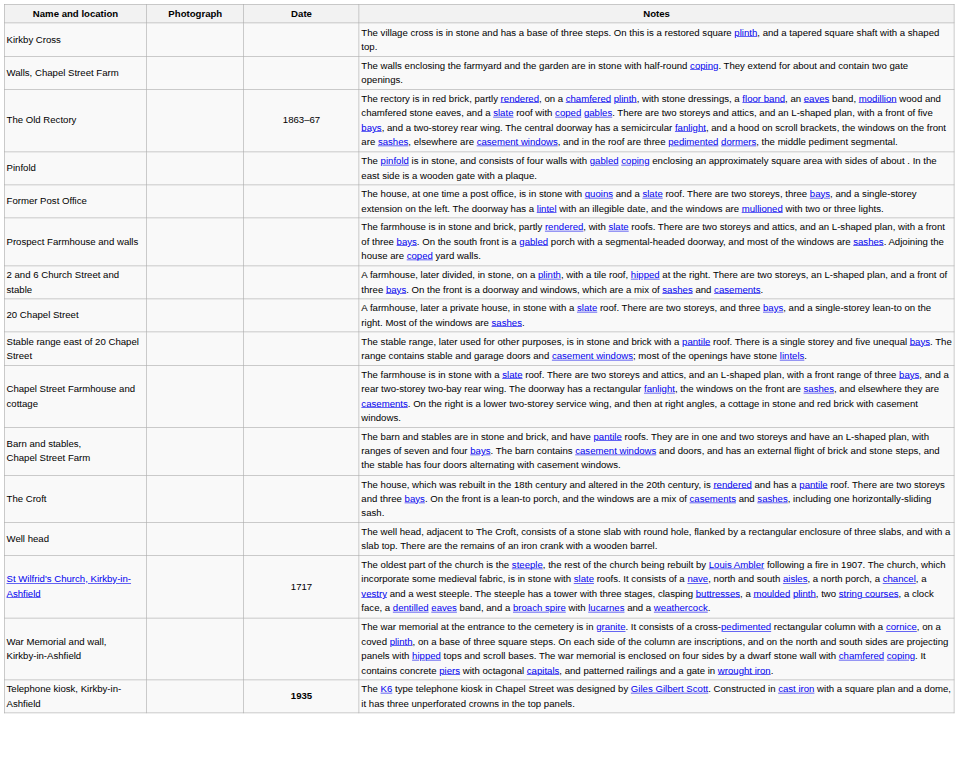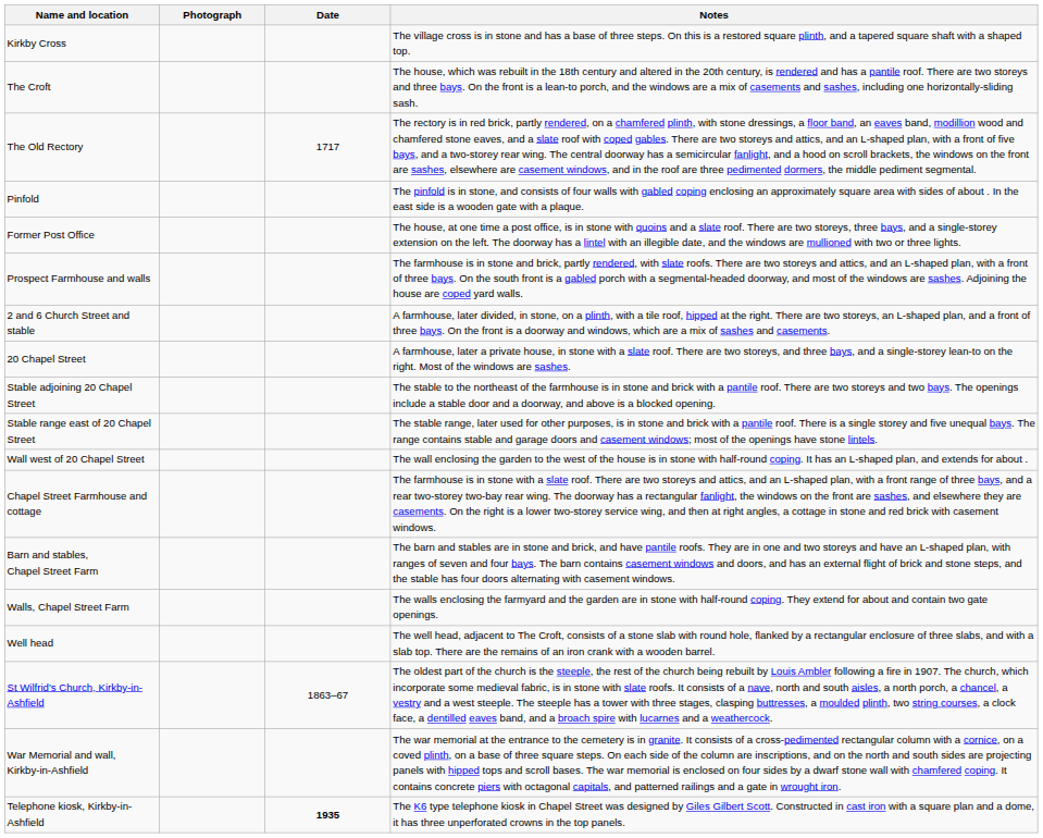 <table class="wikitable sortable plainrowheaders" style="width:100%; border:0px; text-align:left; line-height:150%">
 <tr>
 <th scope="col"  style="width:150px">Name and location</th>
 <th scope="col"  style="width:100px" class="unsortable">Photograph</th>
 <th scope="col"  style="width:120px">Date</th>
 <th scope="col"  style="width:650px" class="unsortable">Notes</th>
 </tr>
 <tr>
 <td>Kirkby Cross<br><small></small></td>
 <td></td>
 <td align="center"></td>
 <td>The village cross is in stone and has a base of three steps.  On this is a restored square <a href='#'>plinth</a>, and a tapered square shaft with a shaped top.</td>
 </tr>
 <tr>
-<td>Walls, Chapel Street Farm<br><small></small></td>
+<td>The Croft<br><small></small></td>
 <td></td>
 <td align="center"></td>
-<td>The walls enclosing the farmyard and the garden are in stone with half-round <a href='#'>coping</a>.  They extend for about  and contain two gate openings.</td>
+<td>The house, which was rebuilt in the 18th century and altered in the 20th century, is <a href='#'>rendered</a> and has a <a href='#'>pantile</a> roof.  There are two storeys and three <a href='#'>bays</a>.  On the front is a lean-to porch, and the windows are a mix of <a href='#'>casements</a> and <a href='#'>sashes</a>, including one horizontally-sliding sash.</td>
 </tr>
 <tr>
 <td>The Old Rectory<br><small></small></td>
 <td></td>
-<td align="center">1863–67</td>
+<td align="center">1717</td>
 <td>The rectory is in red brick, partly <a href='#'>rendered</a>, on a <a href='#'>chamfered</a> <a href='#'>plinth</a>, with stone dressings, a <a href='#'>floor band</a>, an <a href='#'>eaves</a> band, <a href='#'>modillion</a> wood and chamfered stone eaves, and a <a href='#'>slate</a> roof with <a href='#'>coped</a> <a href='#'>gables</a>.  There are two storeys and attics, and an L-shaped plan, with a front of five <a href='#'>bays</a>, and a two-storey rear wing.  The central doorway has a semicircular <a href='#'>fanlight</a>, and a hood on scroll brackets, the windows on the front are <a href='#'>sashes</a>, elsewhere are <a href='#'>casement windows</a>, and in the roof are three <a href='#'>pedimented</a> <a href='#'>dormers</a>, the middle pediment segmental.</td>
 </tr>
 <tr>
 <td>Pinfold<br><small></small></td>
 <td></td>
 <td align="center"></td>
 <td>The <a href='#'>pinfold</a> is in stone, and consists of four walls with <a href='#'>gabled</a> <a href='#'>coping</a> enclosing an approximately square area with sides of about .  In the east side is a wooden gate with a plaque.</td>
 </tr>
 <tr>
 <td>Former Post Office<br><small></small></td>
 <td></td>
 <td align="center"></td>
 <td>The house, at one time a post office, is in stone with <a href='#'>quoins</a> and a <a href='#'>slate</a> roof.  There are two storeys, three <a href='#'>bays</a>, and a single-storey extension on the left.  The doorway has a <a href='#'>lintel</a> with an illegible date, and the windows are <a href='#'>mullioned</a> with two or three lights.</td>
 </tr>
 <tr>
 <td>Prospect Farmhouse and walls<br><small></small></td>
 <td></td>
 <td align="center"></td>
 <td>The farmhouse is in stone and brick, partly <a href='#'>rendered</a>, with <a href='#'>slate</a> roofs.  There are two storeys and attics, and an L-shaped plan, with a front of three <a href='#'>bays</a>.  On the south front is a <a href='#'>gabled</a> porch with a segmental-headed doorway, and most of the windows are <a href='#'>sashes</a>.  Adjoining the house are <a href='#'>coped</a> yard walls.</td>
 </tr>
 <tr>
 <td>2 and 6 Church Street and stable<br><small></small></td>
 <td></td>
 <td align="center"></td>
 <td>A farmhouse, later divided, in stone, on a <a href='#'>plinth</a>, with a tile roof, <a href='#'>hipped</a> at the right.  There are two storeys, an L-shaped plan, and a front of three <a href='#'>bays</a>.  On the front is a doorway and windows, which are a mix of <a href='#'>sashes</a> and <a href='#'>casements</a>.</td>
 </tr>
 <tr>
 <td>20 Chapel Street<br><small></small></td>
 <td></td>
 <td align="center"></td>
 <td>A farmhouse, later a private house, in stone with a <a href='#'>slate</a> roof.  There are two storeys, and three <a href='#'>bays</a>, and a single-storey lean-to on the right.  Most of the windows are <a href='#'>sashes</a>.</td>
 </tr>
 <tr>
+<td>Stable adjoining 20 Chapel Street<br><small></small></td>
+<td></td>
+<td align="center"></td>
+<td>The stable to the northeast of the farmhouse is in stone and brick with a <a href='#'>pantile</a> roof.  There are two storeys and two <a href='#'>bays</a>.  The openings include a stable door and a doorway, and above is a blocked opening.</td>
+</tr>
+<tr>
 <td>Stable range east of 20 Chapel Street<br><small></small></td>
 <td></td>
 <td align="center"></td>
 <td>The stable range, later used for other purposes, is in stone and brick with a <a href='#'>pantile</a> roof.  There is a single storey and five unequal <a href='#'>bays</a>.  The range contains stable and garage doors and <a href='#'>casement windows</a>; most of the openings have stone <a href='#'>lintels</a>.</td>
+</tr>
+<tr>
+<td>Wall west of 20 Chapel Street<br><small></small></td>
+<td></td>
+<td align="center"></td>
+<td>The wall enclosing the garden to the west of the house is in stone with half-round <a href='#'>coping</a>.  It has an L-shaped plan, and extends for about .</td>
 </tr>
 <tr>
 <td>Chapel Street Farmhouse and cottage<br><small></small></td>
 <td></td>
 <td align="center"></td>
 <td>The farmhouse is in stone with a <a href='#'>slate</a> roof.  There are two storeys and attics, and an L-shaped plan, with a front range of three <a href='#'>bays</a>, and a rear two-storey two-bay rear wing.  The doorway has a rectangular <a href='#'>fanlight</a>, the windows on the front are <a href='#'>sashes</a>, and elsewhere they are <a href='#'>casements</a>.  On the right is a lower two-storey service wing, and then at right angles, a cottage in stone and red brick with casement windows.</td>
 </tr>
 <tr>
 <td>Barn and stables,<br>Chapel Street Farm<br><small></small></td>
 <td></td>
 <td align="center"></td>
 <td>The barn and stables are in stone and brick, and have <a href='#'>pantile</a> roofs.  They are in one and two storeys and have an L-shaped plan, with ranges of seven and four <a href='#'>bays</a>.  The barn contains <a href='#'>casement windows</a> and doors, and has an external flight of brick and stone steps, and the stable has four doors alternating with casement windows.</td>
 </tr>
 <tr>
-<td>The Croft<br><small></small></td>
+<td>Walls, Chapel Street Farm<br><small></small></td>
 <td></td>
 <td align="center"></td>
-<td>The house, which was rebuilt in the 18th century and altered in the 20th century, is <a href='#'>rendered</a> and has a <a href='#'>pantile</a> roof.  There are two storeys and three <a href='#'>bays</a>.  On the front is a lean-to porch, and the windows are a mix of <a href='#'>casements</a> and <a href='#'>sashes</a>, including one horizontally-sliding sash.</td>
+<td>The walls enclosing the farmyard and the garden are in stone with half-round <a href='#'>coping</a>.  They extend for about  and contain two gate openings.</td>
 </tr>
 <tr>
 <td>Well head<br><small></small></td>
 <td></td>
 <td align="center"></td>
 <td>The well head, adjacent to The Croft, consists of a stone slab with round hole, flanked by a rectangular enclosure of three slabs, and with a slab top. There are the remains of an iron crank with a wooden barrel.</td>
 </tr>
 <tr>
 <td><a href='#'>St Wilfrid's Church, Kirkby-in-Ashfield</a><br><small></small></td>
 <td></td>
-<td align="center">1717</td>
+<td align="center">1863–67</td>
 <td>The oldest part of the church is the <a href='#'>steeple</a>, the rest of the church being rebuilt by <a href='#'>Louis Ambler</a> following a fire in 1907.  The church, which incorporate some medieval fabric, is in stone with <a href='#'>slate</a> roofs.  It consists of a <a href='#'>nave</a>, north and south <a href='#'>aisles</a>, a north porch, a <a href='#'>chancel</a>, a <a href='#'>vestry</a> and a west steeple.  The steeple has a tower with three stages, clasping <a href='#'>buttresses</a>, a <a href='#'>moulded</a> <a href='#'>plinth</a>, two <a href='#'>string courses</a>, a clock face, a <a href='#'>dentilled</a> <a href='#'>eaves</a> band, and a <a href='#'>broach spire</a> with <a href='#'>lucarnes</a> and a <a href='#'>weathercock</a>.</td>
 </tr>
 <tr>
 <td>War Memorial and wall,<br>Kirkby-in-Ashfield<br><small></small></td>
 <td></td>
 <td align="center"></td>
 <td>The war memorial at the entrance to the cemetery is in <a href='#'>granite</a>.  It consists of a cross-<a href='#'>pedimented</a> rectangular column with a <a href='#'>cornice</a>, on a coved <a href='#'>plinth</a>, on a base of three square steps.  On each side of the column are inscriptions, and on the north and south sides are projecting panels with <a href='#'>hipped</a> tops and scroll bases.  The war memorial is enclosed on four sides by a dwarf stone wall with <a href='#'>chamfered</a> <a href='#'>coping</a>.  It contains concrete <a href='#'>piers</a> with octagonal <a href='#'>capitals</a>, and patterned railings and a gate in <a href='#'>wrought iron</a>.</td>
 </tr>
 <tr>
 <td>Telephone kiosk, Kirkby-in-Ashfield<br><small></small></td>
 <td></td>
 <td align="center"><strong>1935</strong></td>
 <td>The <a href='#'>K6</a> type telephone kiosk in Chapel Street was designed by <a href='#'>Giles Gilbert Scott</a>.  Constructed in <a href='#'>cast iron</a> with a square plan and a dome, it has three unperforated crowns in the top panels.</td>
 </tr>
 <tr>
 </tr>
 </table>
